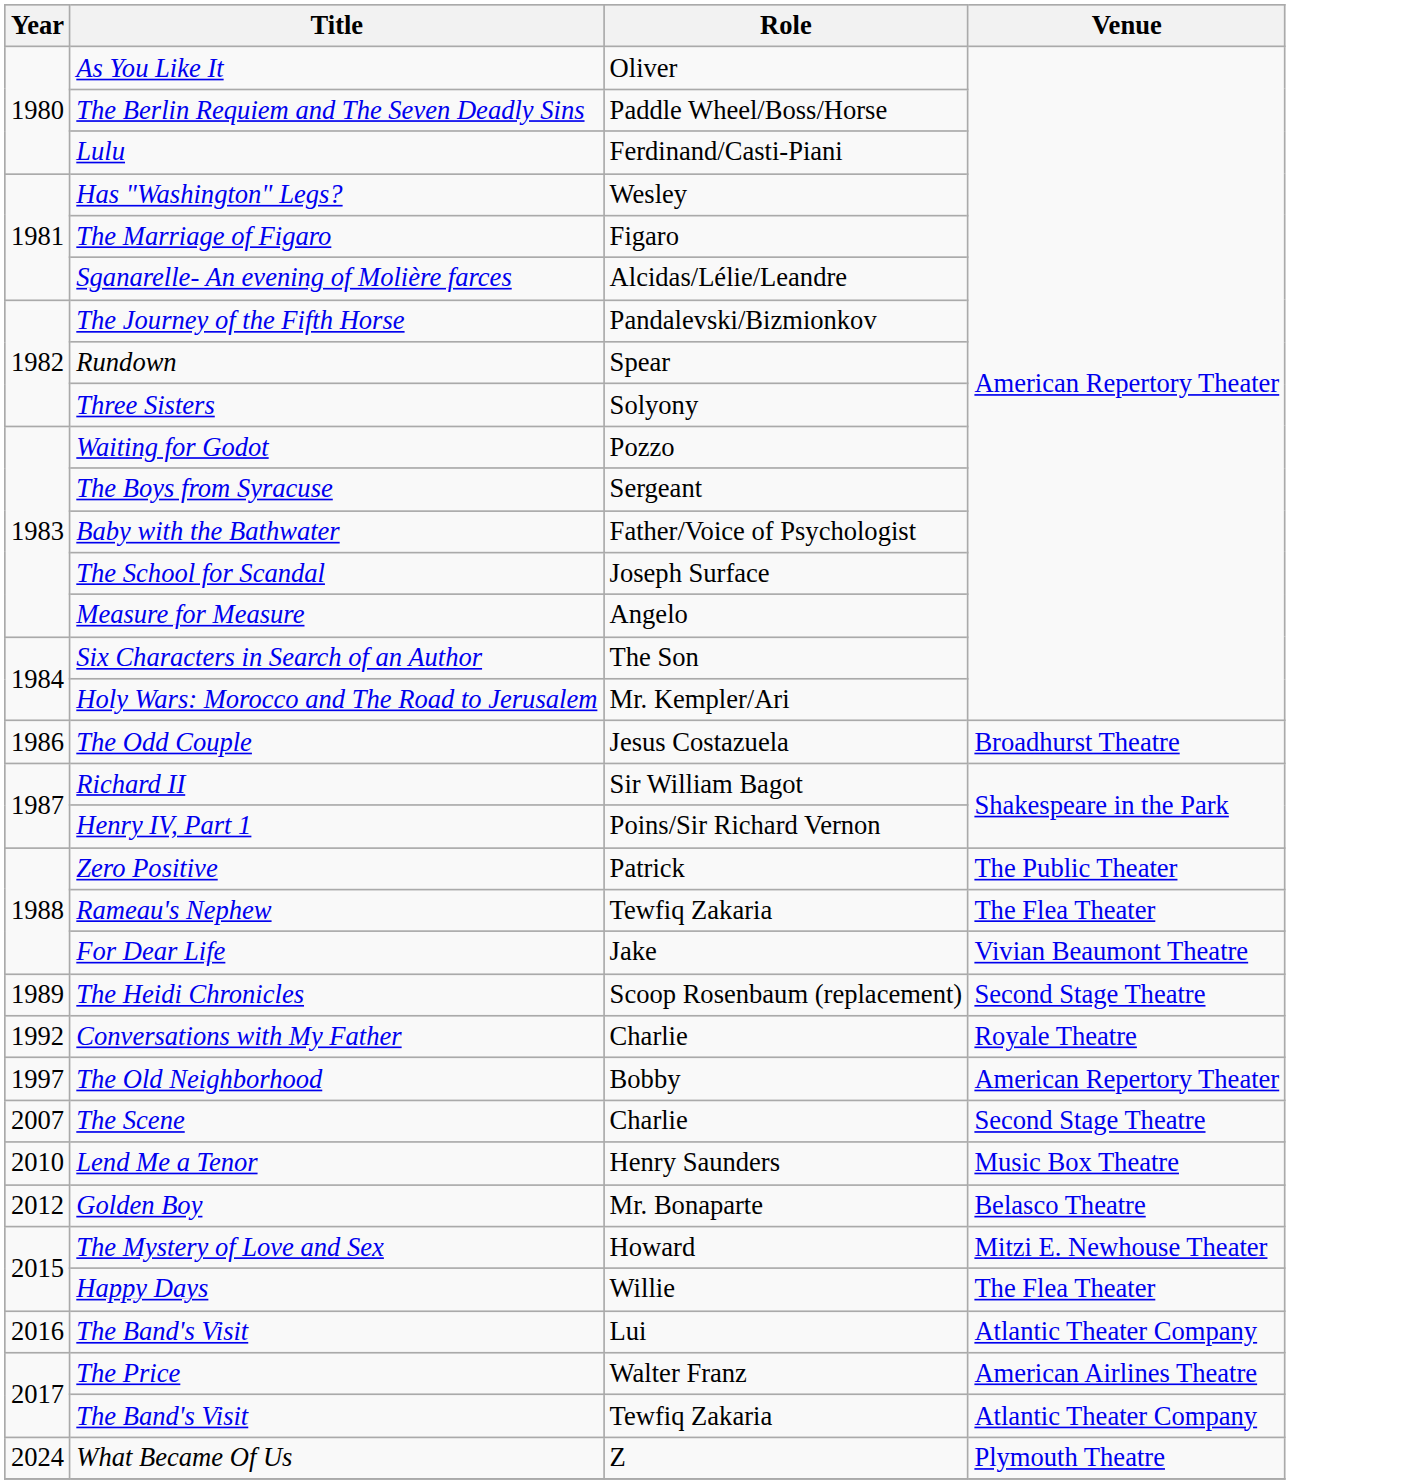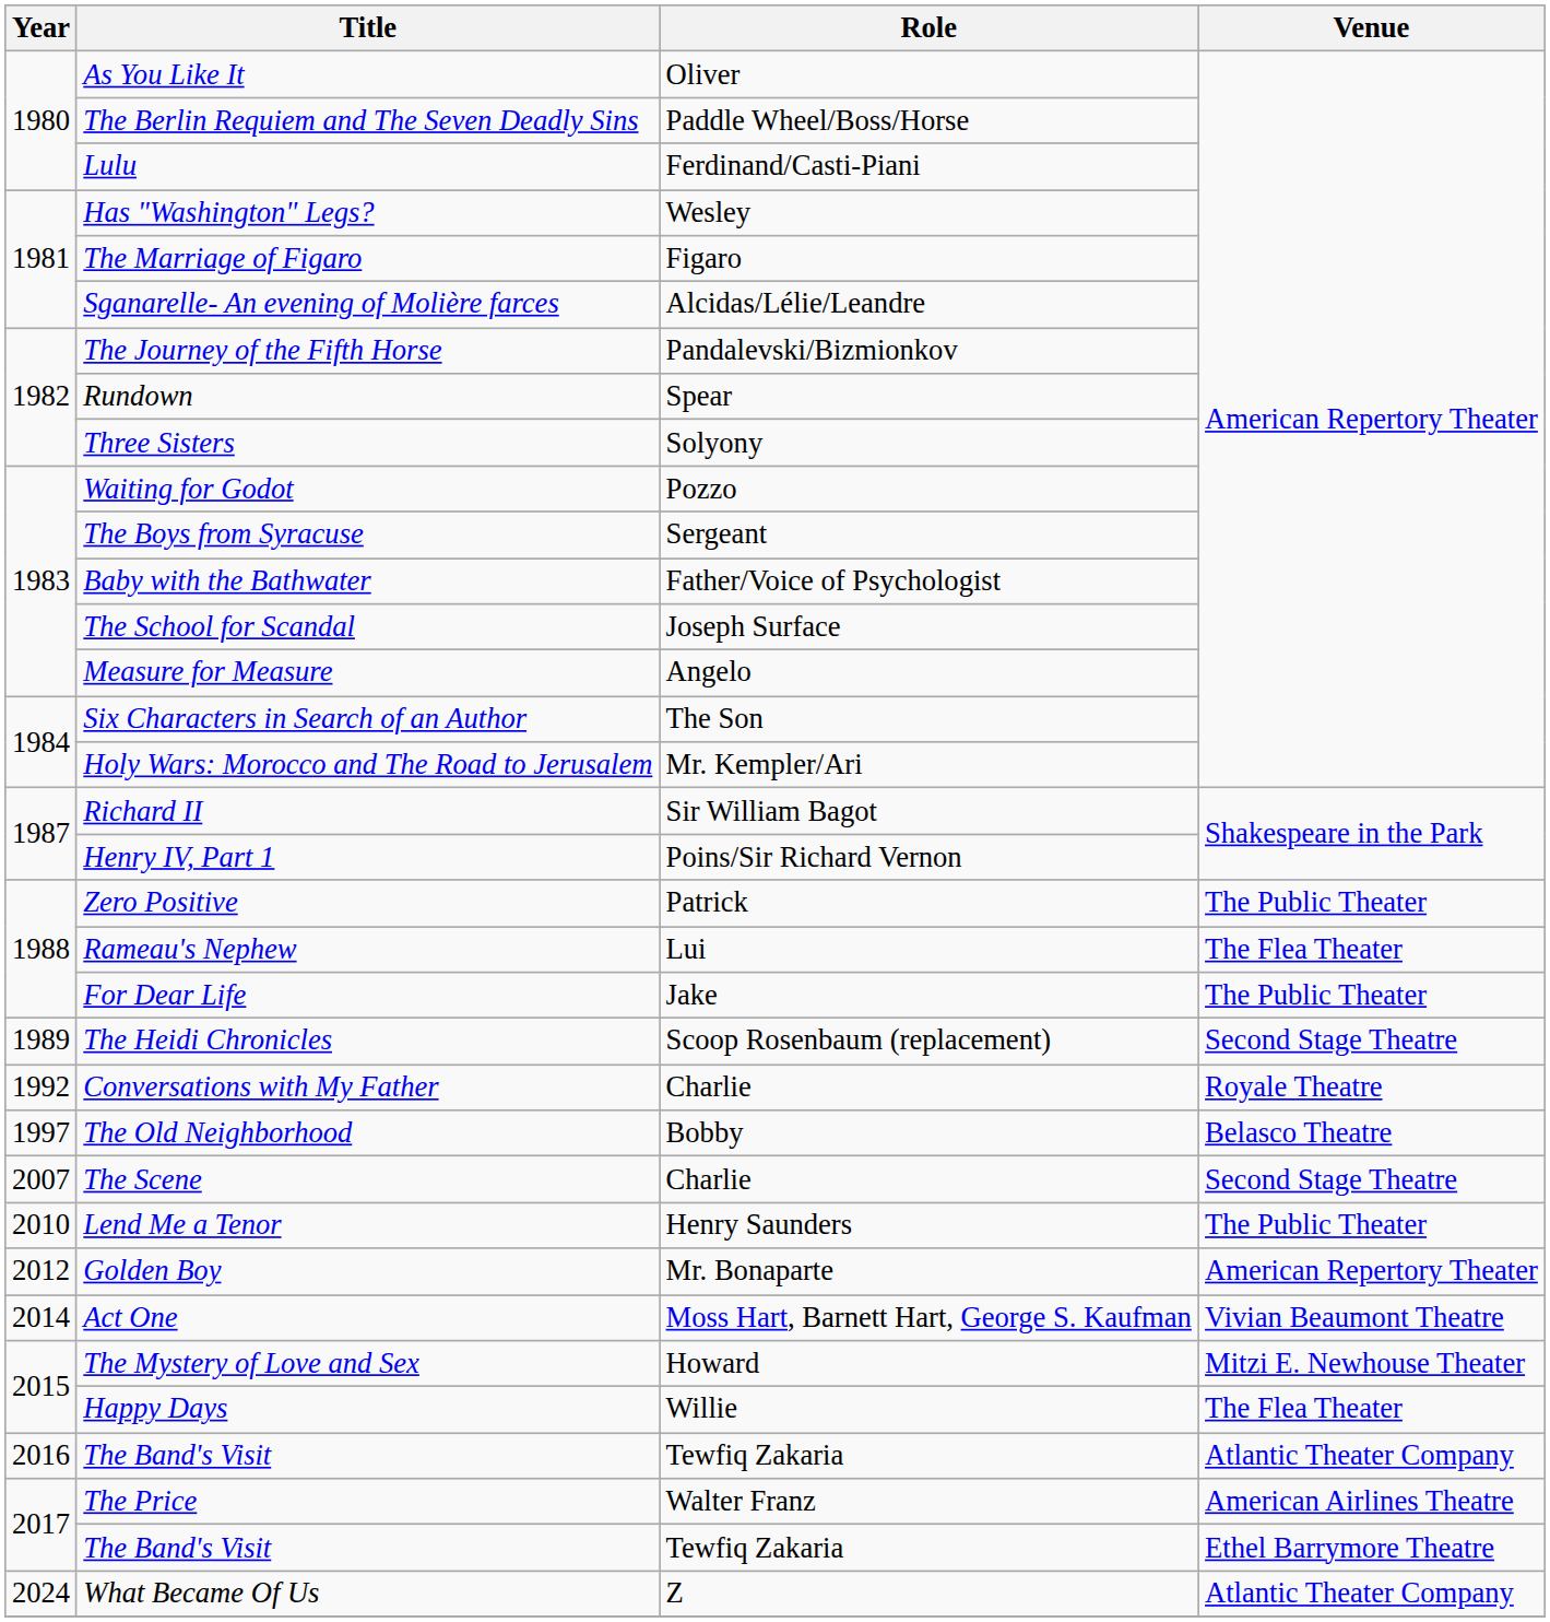 <table class="wikitable sortable">
 <tr>
 <th>Year</th>
 <th>Title</th>
 <th>Role</th>
 <th>Venue</th>
 </tr>
 <tr>
 <td rowspan=3>1980</td>
 <td><em><a href='#'>As You Like It</a></em></td>
 <td>Oliver</td>
 <td rowspan=16><a href='#'>American Repertory Theater</a></td>
 </tr>
 <tr>
 <td><em><a href='#'>The Berlin Requiem and The Seven Deadly Sins</a></em></td>
 <td>Paddle Wheel/Boss/Horse</td>
 </tr>
 <tr>
 <td><a href='#'><em>Lulu</em></a></td>
 <td>Ferdinand/Casti-Piani</td>
 </tr>
 <tr>
 <td rowspan=3>1981</td>
 <td><a href='#'><em>Has "Washington" Legs?</em></a></td>
 <td>Wesley</td>
 </tr>
 <tr>
 <td><a href='#'><em>The Marriage of Figaro</em></a></td>
 <td>Figaro</td>
 </tr>
 <tr>
 <td><a href='#'><em>Sganarelle- An evening of Molière farces</em></a></td>
 <td>Alcidas/Lélie/Leandre</td>
 </tr>
 <tr>
 <td rowspan=3>1982</td>
 <td><a href='#'><em>The Journey of the Fifth Horse</em></a></td>
 <td>Pandalevski/Bizmionkov</td>
 </tr>
 <tr>
 <td><em>Rundown</em></td>
 <td>Spear</td>
 </tr>
 <tr>
 <td><a href='#'><em>Three Sisters</em></a></td>
 <td>Solyony</td>
 </tr>
 <tr>
 <td rowspan=5>1983</td>
 <td><em><a href='#'>Waiting for Godot</a></em></td>
 <td>Pozzo</td>
 </tr>
 <tr>
 <td><em><a href='#'>The Boys from Syracuse</a></em></td>
 <td>Sergeant</td>
 </tr>
 <tr>
 <td><em><a href='#'>Baby with the Bathwater</a></em></td>
 <td>Father/Voice of Psychologist</td>
 </tr>
 <tr>
 <td><em><a href='#'>The School for Scandal</a></em></td>
 <td>Joseph Surface</td>
 </tr>
 <tr>
 <td><em><a href='#'>Measure for Measure</a></em></td>
 <td>Angelo</td>
 </tr>
 <tr>
 <td rowspan=2>1984</td>
 <td><em><a href='#'>Six Characters in Search of an Author</a></em></td>
 <td>The Son</td>
 </tr>
 <tr>
 <td><a href='#'><em>Holy Wars: Morocco and The Road to Jerusalem</em></a></td>
 <td>Mr. Kempler/Ari</td>
 </tr>
 <tr>
-<td>1986</td>
-<td><em><a href='#'>The Odd Couple</a></em></td>
-<td>Jesus Costazuela</td>
-<td><a href='#'>Broadhurst Theatre</a></td>
-</tr>
-<tr>
 <td rowspan=2>1987</td>
 <td><em><a href='#'>Richard II</a></em></td>
 <td>Sir William Bagot</td>
 <td rowspan=2><a href='#'>Shakespeare in the Park</a></td>
 </tr>
 <tr>
 <td><em><a href='#'>Henry IV, Part 1</a></em></td>
 <td>Poins/Sir Richard Vernon</td>
 </tr>
 <tr>
 <td rowspan=3>1988</td>
 <td><em><a href='#'>Zero Positive</a></em></td>
 <td>Patrick</td>
 <td><a href='#'>The Public Theater</a></td>
 </tr>
 <tr>
 <td><em><a href='#'>Rameau's Nephew</a></em></td>
-<td>Tewfiq Zakaria</td>
+<td>Lui</td>
 <td><a href='#'>The Flea Theater</a></td>
 </tr>
 <tr>
 <td><em><a href='#'>For Dear Life</a></em></td>
 <td>Jake</td>
-<td><a href='#'>Vivian Beaumont Theatre</a></td>
+<td><a href='#'>The Public Theater</a></td>
 </tr>
 <tr>
 <td>1989</td>
 <td><em><a href='#'>The Heidi Chronicles</a></em></td>
 <td>Scoop Rosenbaum (replacement)</td>
 <td><a href='#'>Second Stage Theatre</a></td>
 </tr>
 <tr>
 <td>1992</td>
 <td><em><a href='#'>Conversations with My Father</a></em></td>
 <td>Charlie</td>
 <td><a href='#'>Royale Theatre</a></td>
 </tr>
 <tr>
 <td>1997</td>
 <td><em><a href='#'>The Old Neighborhood</a></em></td>
 <td>Bobby</td>
-<td><a href='#'>American Repertory Theater</a></td>
+<td><a href='#'>Belasco Theatre</a></td>
 </tr>
 <tr>
 <td>2007</td>
 <td><em><a href='#'>The Scene</a></em></td>
 <td>Charlie</td>
 <td><a href='#'>Second Stage Theatre</a></td>
 </tr>
 <tr>
 <td>2010</td>
 <td><em><a href='#'>Lend Me a Tenor</a></em></td>
 <td>Henry Saunders</td>
-<td><a href='#'>Music Box Theatre</a></td>
+<td><a href='#'>The Public Theater</a></td>
 </tr>
 <tr>
 <td>2012</td>
 <td><em><a href='#'>Golden Boy</a></em></td>
 <td>Mr. Bonaparte</td>
-<td><a href='#'>Belasco Theatre</a></td>
+<td><a href='#'>American Repertory Theater</a></td>
+</tr>
+<tr>
+<td>2014</td>
+<td><em><a href='#'>Act One</a></em></td>
+<td><a href='#'>Moss Hart</a>, Barnett Hart, <a href='#'>George S. Kaufman</a></td>
+<td><a href='#'>Vivian Beaumont Theatre</a></td>
 </tr>
 <tr>
 <td rowspan=2>2015</td>
 <td><em><a href='#'>The Mystery of Love and Sex</a></em></td>
 <td>Howard</td>
 <td><a href='#'>Mitzi E. Newhouse Theater</a></td>
 </tr>
 <tr>
 <td><em><a href='#'>Happy Days</a></em></td>
 <td>Willie</td>
 <td><a href='#'>The Flea Theater</a></td>
 </tr>
 <tr>
 <td>2016</td>
 <td><em><a href='#'>The Band's Visit</a></em></td>
-<td>Lui</td>
+<td>Tewfiq Zakaria</td>
 <td><a href='#'>Atlantic Theater Company</a></td>
 </tr>
 <tr>
 <td rowspan=2>2017</td>
 <td><em><a href='#'>The Price</a></em></td>
 <td>Walter Franz</td>
 <td><a href='#'>American Airlines Theatre</a></td>
 </tr>
 <tr>
 <td><em><a href='#'>The Band's Visit</a></em></td>
 <td>Tewfiq Zakaria</td>
-<td><a href='#'>Atlantic Theater Company</a></td>
+<td><a href='#'>Ethel Barrymore Theatre</a></td>
 </tr>
 <tr>
 <td>2024</td>
 <td><em>What Became Of Us</em></td>
 <td>Z</td>
-<td><a href='#'>Plymouth Theatre</a></td>
+<td><a href='#'>Atlantic Theater Company</a></td>
 </tr>
 <tr>
 </tr>
 </table>
